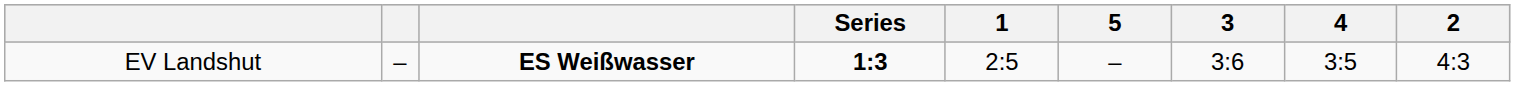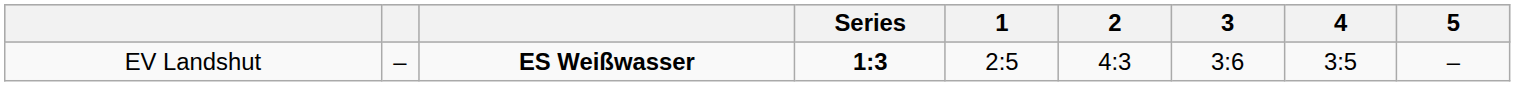 <table class="wikitable" width="80%">
 <tr style="background-color:#c0c0c0;">
 <th style="width:25%;"></th>
 <th style="width:2.5%;"></th>
 <th style="width:25%;"></th>
 <th style="width:10%;">Series</th>
 <th style="width:7.5%;">1</th>
-<th style="width:7.5%;">5</th>
+<th style="width:7.5%;">2</th>
 <th style="width:7.5%;">3</th>
 <th style="width:7.5%;">4</th>
-<th style="width:7.5%;">2</th>
+<th style="width:7.5%;">5</th>
 </tr>
 <tr align="center">
 <td>EV Landshut</td>
 <td>–</td>
 <td><strong>ES Weißwasser</strong></td>
 <td><strong>1:3</strong></td>
 <td>2:5</td>
-<td>–</td>
+<td>4:3</td>
 <td>3:6</td>
 <td>3:5</td>
-<td>4:3</td>
+<td>–</td>
 </tr>
 </table>
